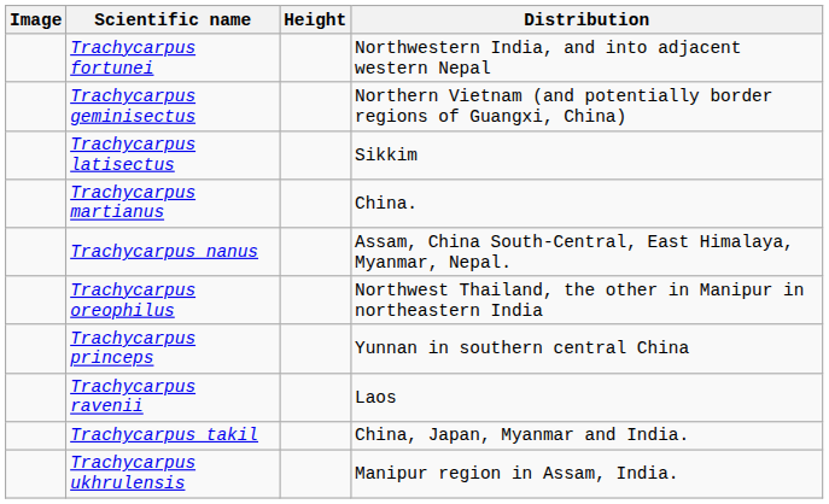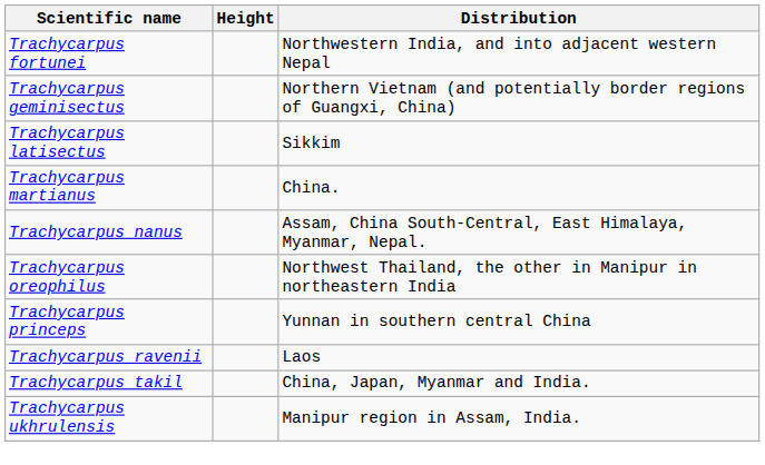 <table class="wikitable">
 <tr>
-<th>Image</th>
 <th>Scientific name</th>
 <th>Height</th>
 <th>Distribution</th>
 </tr>
 <tr>
-<td></td>
 <td><em><a href='#'>Trachycarpus fortunei</a></em></td>
 <td></td>
 <td>Northwestern India, and into adjacent western Nepal</td>
 </tr>
 <tr>
-<td></td>
 <td><em><a href='#'>Trachycarpus geminisectus</a></em></td>
 <td></td>
 <td>Northern Vietnam (and potentially border regions of Guangxi, China)</td>
 </tr>
 <tr>
-<td></td>
 <td><em><a href='#'>Trachycarpus latisectus</a></em></td>
 <td></td>
 <td>Sikkim</td>
 </tr>
 <tr>
-<td></td>
 <td><em><a href='#'>Trachycarpus martianus</a></em></td>
 <td></td>
 <td>China.</td>
 </tr>
 <tr>
-<td></td>
 <td><em><a href='#'>Trachycarpus nanus</a></em></td>
 <td></td>
 <td>Assam, China South-Central, East Himalaya, Myanmar, Nepal.</td>
 </tr>
 <tr>
-<td></td>
 <td><em><a href='#'>Trachycarpus oreophilus</a></em></td>
 <td></td>
 <td>Northwest Thailand, the other in Manipur in northeastern India</td>
 </tr>
 <tr>
-<td></td>
 <td><em><a href='#'>Trachycarpus princeps</a></em></td>
 <td></td>
 <td>Yunnan in southern central China</td>
 </tr>
 <tr>
-<td></td>
 <td><em><a href='#'>Trachycarpus ravenii</a></em></td>
 <td></td>
 <td>Laos</td>
 </tr>
 <tr>
-<td></td>
 <td><em><a href='#'>Trachycarpus takil</a></em></td>
 <td></td>
 <td>China, Japan, Myanmar and India.</td>
 </tr>
 <tr>
-<td></td>
 <td><em><a href='#'>Trachycarpus ukhrulensis</a></em></td>
 <td></td>
 <td>Manipur region in Assam, India.</td>
 </tr>
 </table>
